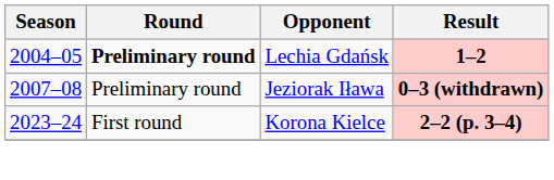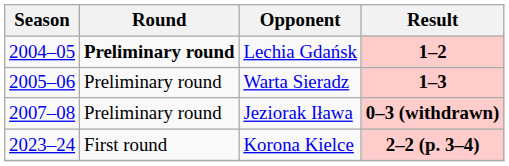 <table class=wikitable style="font-size: 90%; style="width: 70%; text-align:center">
 <tr>
 <th>Season</th>
 <th>Round</th>
 <th>Opponent</th>
 <th>Result</th>
 </tr>
 <tr>
 <td><a href='#'>2004–05</a></td>
 <td><strong>Preliminary round</strong></td>
 <td><a href='#'>Lechia Gdańsk</a></td>
 <td align="center" style="background:#FFCCCC;"><strong>1–2</strong></td>
+</tr>
+<tr>
+<td><a href='#'>2005–06</a></td>
+<td>Preliminary round</td>
+<td><a href='#'>Warta Sieradz</a></td>
+<td align="center" style="background:#FFCCCC;"><strong>1–3</strong></td>
 </tr>
 <tr>
 <td><a href='#'>2007–08</a></td>
 <td>Preliminary round</td>
 <td><a href='#'>Jeziorak Iława</a></td>
 <td align="center" style="background:#FFCCCC;"><strong>0–3 (withdrawn)</strong></td>
 </tr>
 <tr>
 <td><a href='#'>2023–24</a></td>
 <td>First round</td>
 <td><a href='#'>Korona Kielce</a></td>
 <td align="center" style="background:#FFCCCC;"><strong>2–2 (p. 3–4)</strong></td>
 </tr>
 <tr>
 </tr>
 </table>
